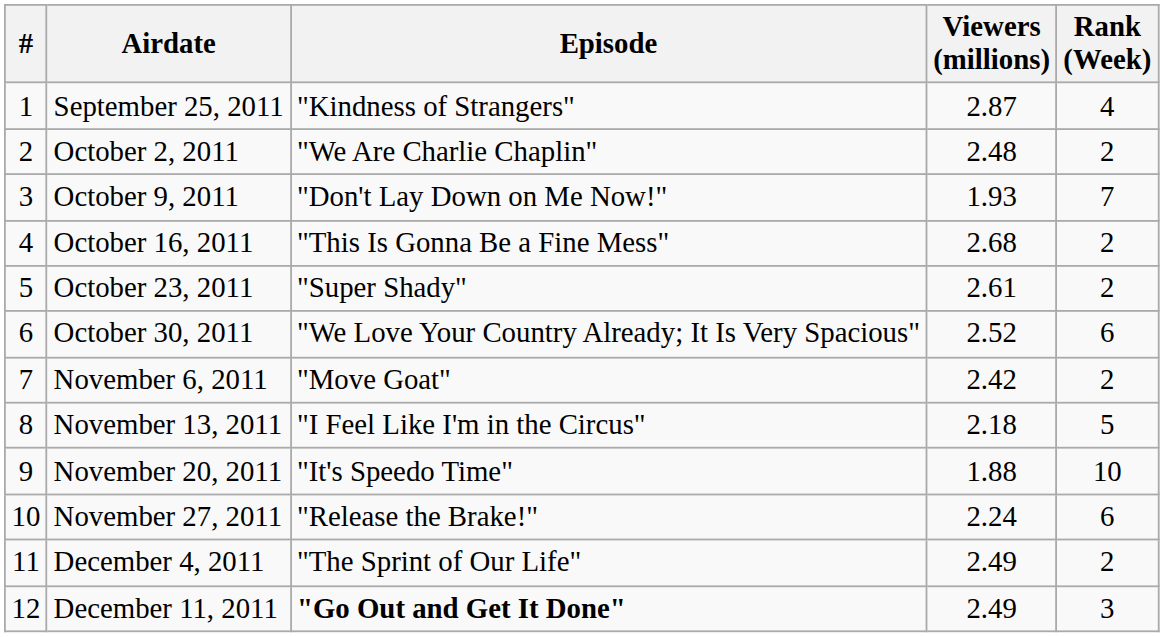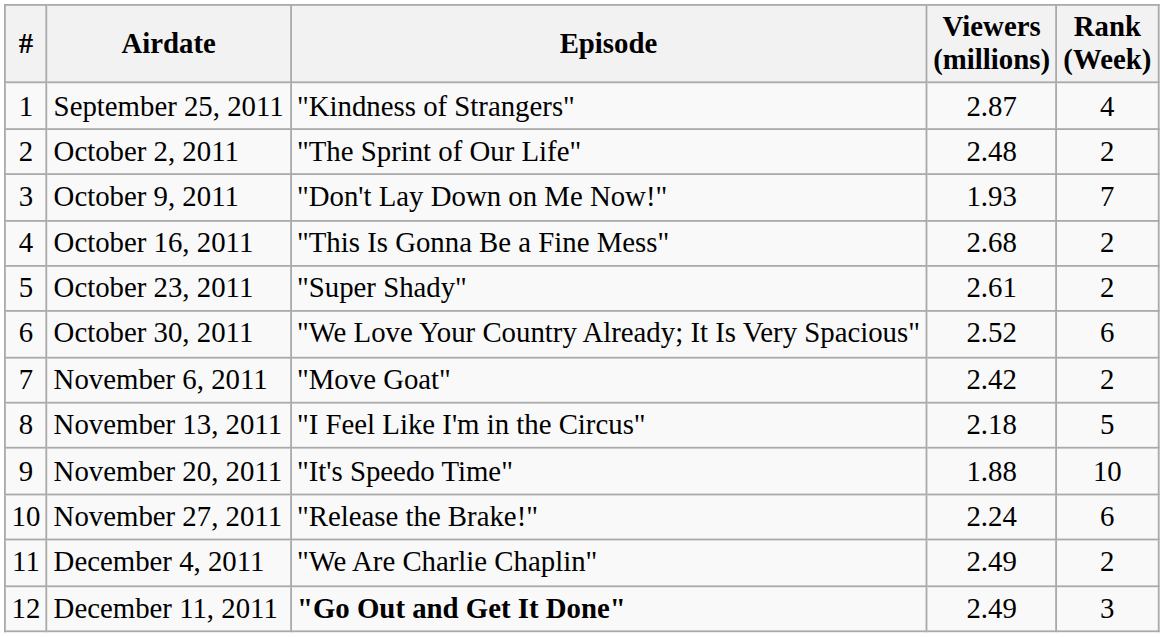 <table class="wikitable" style="text-align:center">
 <tr>
 <th>#</th>
 <th>Airdate</th>
 <th>Episode</th>
 <th>Viewers<br>(millions)</th>
 <th>Rank<br>(Week)</th>
 </tr>
 <tr>
 <td>1</td>
 <td style="text-align:left;">September 25, 2011</td>
 <td style="text-align:left;">"Kindness of Strangers"</td>
 <td>2.87</td>
 <td>4</td>
 </tr>
 <tr>
 <td>2</td>
 <td style="text-align:left;">October 2, 2011</td>
-<td style="text-align:left;">"We Are Charlie Chaplin"</td>
+<td style="text-align:left;">"The Sprint of Our Life"</td>
 <td>2.48</td>
 <td>2</td>
 </tr>
 <tr>
 <td>3</td>
 <td style="text-align:left;">October 9, 2011</td>
 <td style="text-align:left;">"Don't Lay Down on Me Now!"</td>
 <td>1.93</td>
 <td>7</td>
 </tr>
 <tr>
 <td>4</td>
 <td style="text-align:left;">October 16, 2011</td>
 <td style="text-align:left;">"This Is Gonna Be a Fine Mess"</td>
 <td>2.68</td>
 <td>2</td>
 </tr>
 <tr>
 <td>5</td>
 <td style="text-align:left;">October 23, 2011</td>
 <td style="text-align:left;">"Super Shady"</td>
 <td>2.61</td>
 <td>2</td>
 </tr>
 <tr>
 <td>6</td>
 <td style="text-align:left;">October 30, 2011</td>
 <td style="text-align:left;">"We Love Your Country Already; It Is Very Spacious"</td>
 <td>2.52</td>
 <td>6</td>
 </tr>
 <tr>
 <td>7</td>
 <td style="text-align:left;">November 6, 2011</td>
 <td style="text-align:left;">"Move Goat"</td>
 <td>2.42</td>
 <td>2</td>
 </tr>
 <tr>
 <td>8</td>
 <td style="text-align:left;">November 13, 2011</td>
 <td style="text-align:left;">"I Feel Like I'm in the Circus"</td>
 <td>2.18</td>
 <td>5</td>
 </tr>
 <tr>
 <td>9</td>
 <td style="text-align:left;">November 20, 2011</td>
 <td style="text-align:left;">"It's Speedo Time"</td>
 <td>1.88</td>
 <td>10</td>
 </tr>
 <tr>
 <td>10</td>
 <td style="text-align:left;">November 27, 2011</td>
 <td style="text-align:left;">"Release the Brake!"</td>
 <td>2.24</td>
 <td>6</td>
 </tr>
 <tr>
 <td>11</td>
 <td style="text-align:left;">December 4, 2011</td>
-<td style="text-align:left;">"The Sprint of Our Life"</td>
+<td style="text-align:left;">"We Are Charlie Chaplin"</td>
 <td>2.49</td>
 <td>2</td>
 </tr>
 <tr>
 <td>12</td>
 <td style="text-align:left;">December 11, 2011</td>
 <td style="text-align:left;"><strong>"Go Out and Get It Done"</strong></td>
 <td>2.49</td>
 <td>3</td>
 </tr>
 </table>
